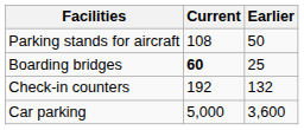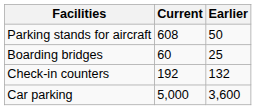 <table class="wikitable">
 <tr>
 <th>Facilities</th>
 <th>Current</th>
 <th>Earlier</th>
 </tr>
 <tr>
 <td>Parking stands for aircraft</td>
-<td>108</td>
+<td>608</td>
 <td>50</td>
 </tr>
 <tr>
 <td>Boarding bridges</td>
-<td><strong>60</strong></td>
+<td>60</td>
 <td>25</td>
 </tr>
 <tr>
 <td>Check-in counters</td>
 <td>192</td>
 <td>132</td>
 </tr>
 <tr>
 <td>Car parking</td>
 <td>5,000</td>
 <td>3,600</td>
 </tr>
 </table>
